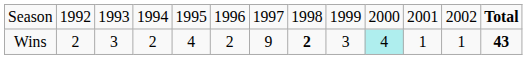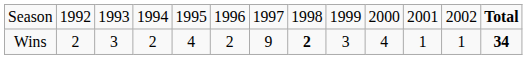 <table class="wikitable sortable">
 <tr>
 <td>Season</td>
 <td>1992</td>
 <td>1993</td>
 <td>1994</td>
 <td>1995</td>
 <td>1996</td>
 <td>1997</td>
 <td>1998</td>
 <td>1999</td>
 <td>2000</td>
 <td>2001</td>
 <td>2002</td>
 <td><strong>Total</strong></td>
 </tr>
 <tr align="center">
 <td>Wins</td>
 <td>2</td>
 <td>3</td>
 <td>2</td>
 <td>4</td>
 <td>2</td>
 <td>9</td>
 <td><strong>2</strong></td>
 <td>3</td>
-<td style="background: paleturquoise;">4</td>
+<td>4</td>
 <td>1</td>
 <td>1</td>
-<td><strong>43</strong></td>
+<td><strong>34</strong></td>
 </tr>
 </table>
